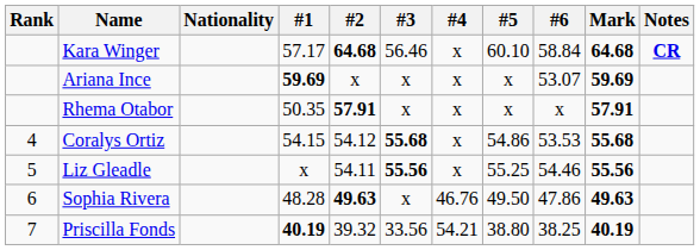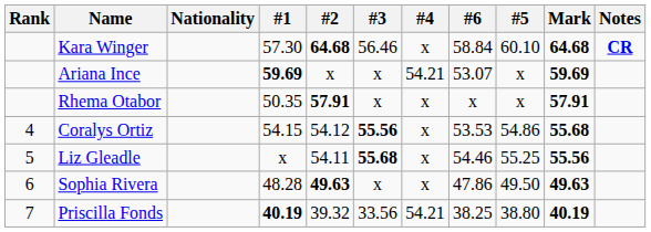 <table class="wikitable sortable" style="text-align:center">
 <tr>
 <th>Rank</th>
 <th>Name</th>
 <th>Nationality</th>
 <th>#1</th>
 <th>#2</th>
 <th>#3</th>
 <th>#4</th>
+<th>#6</th>
 <th>#5</th>
-<th>#6</th>
 <th>Mark</th>
 <th>Notes</th>
 </tr>
 <tr>
 <td></td>
 <td align=left><a href='#'>Kara Winger</a></td>
 <td align=left></td>
-<td>57.17</td>
+<td>57.30</td>
 <td><strong>64.68</strong></td>
 <td>56.46</td>
 <td>x</td>
+<td>58.84</td>
 <td>60.10</td>
-<td>58.84</td>
 <td><strong>64.68</strong></td>
 <td><strong><a href='#'>CR</a></strong></td>
 </tr>
 <tr>
 <td></td>
 <td align=left><a href='#'>Ariana Ince</a></td>
 <td align=left></td>
 <td><strong>59.69</strong></td>
 <td>x</td>
 <td>x</td>
+<td>54.21</td>
+<td>53.07</td>
 <td>x</td>
-<td>x</td>
-<td>53.07</td>
 <td><strong>59.69</strong></td>
 <td></td>
 </tr>
 <tr>
 <td></td>
 <td align=left><a href='#'>Rhema Otabor</a></td>
 <td align=left></td>
 <td>50.35</td>
 <td><strong>57.91</strong></td>
 <td>x</td>
 <td>x</td>
 <td>x</td>
 <td>x</td>
 <td><strong>57.91</strong></td>
 <td></td>
 </tr>
 <tr>
 <td>4</td>
 <td align=left><a href='#'>Coralys Ortiz</a></td>
 <td align=left></td>
 <td>54.15</td>
 <td>54.12</td>
-<td><strong>55.68</strong></td>
+<td><strong>55.56</strong></td>
 <td>x</td>
+<td>53.53</td>
 <td>54.86</td>
-<td>53.53</td>
 <td><strong>55.68</strong></td>
 <td></td>
 </tr>
 <tr>
 <td>5</td>
 <td align=left><a href='#'>Liz Gleadle</a></td>
 <td align=left></td>
 <td>x</td>
 <td>54.11</td>
-<td><strong>55.56</strong></td>
+<td><strong>55.68</strong></td>
 <td>x</td>
+<td>54.46</td>
 <td>55.25</td>
-<td>54.46</td>
 <td><strong>55.56</strong></td>
 <td></td>
 </tr>
 <tr>
 <td>6</td>
 <td align=left><a href='#'>Sophia Rivera</a></td>
 <td align=left></td>
 <td>48.28</td>
 <td><strong>49.63</strong></td>
 <td>x</td>
-<td>46.76</td>
+<td>x</td>
+<td>47.86</td>
 <td>49.50</td>
-<td>47.86</td>
 <td><strong>49.63</strong></td>
 <td></td>
 </tr>
 <tr>
 <td>7</td>
 <td align=left><a href='#'>Priscilla Fonds</a></td>
 <td align=left></td>
 <td><strong>40.19</strong></td>
 <td>39.32</td>
 <td>33.56</td>
 <td>54.21</td>
+<td>38.25</td>
 <td>38.80</td>
-<td>38.25</td>
 <td><strong>40.19</strong></td>
 <td></td>
 </tr>
 </table>
